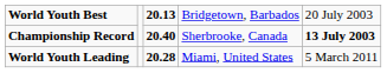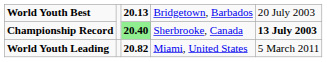 <table class="wikitable">
 <tr>
 <td><strong>World Youth Best</strong></td>
 <td rowspan=2></td>
 <td><strong>20.13</strong></td>
 <td><a href='#'>Bridgetown</a>, <a href='#'>Barbados</a></td>
 <td>20 July 2003</td>
 </tr>
 <tr>
 <td><strong>Championship Record</strong></td>
-<td><strong>20.40</strong></td>
+<td style="background: lightgreen;"><strong>20.40</strong></td>
 <td><a href='#'>Sherbrooke</a>, <a href='#'>Canada</a></td>
 <td><strong>13 July 2003</strong></td>
 </tr>
 <tr>
 <td><strong>World Youth Leading</strong></td>
 <td></td>
-<td><strong>20.28</strong></td>
+<td><strong>20.82</strong></td>
 <td><a href='#'>Miami</a>, <a href='#'>United States</a></td>
 <td>5 March 2011</td>
 </tr>
 </table>
